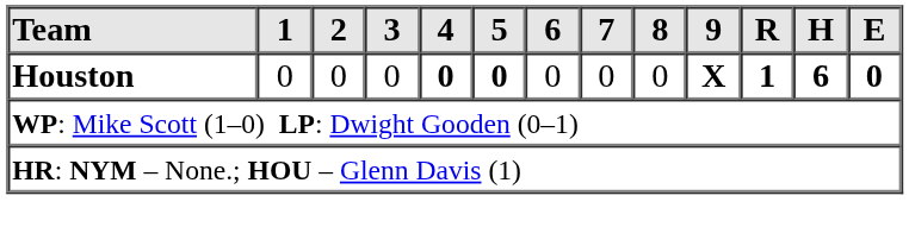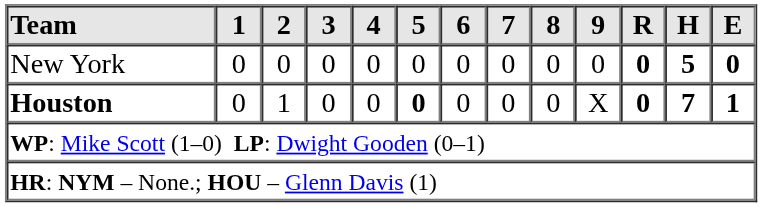 <table border="1" cellspacing="0"  style="width:425px; margin-left:3em;">
 <tr style="text-align:center; background:#e6e6e6;">
 <th style="text-align:left; width:28%;">Team</th>
 <th width=6%>1</th>
 <th width=6%>2</th>
 <th width=6%>3</th>
 <th width=6%>4</th>
 <th width=6%>5</th>
 <th width=6%>6</th>
 <th width=6%>7</th>
 <th width=6%>8</th>
 <th width=6%>9</th>
 <th width=6%>R</th>
 <th width=6%>H</th>
 <th width=6%>E</th>
 </tr>
 <tr style="text-align:center;">
-<td align=left><strong>Houston</strong></td>
+<td align=left>New York</td>
+<td>0</td>
+<td>0</td>
+<td>0</td>
+<td>0</td>
+<td>0</td>
+<td>0</td>
 <td>0</td>
 <td>0</td>
 <td>0</td>
 <td><strong>0</strong></td>
+<td><strong>5</strong></td>
+<td><strong>0</strong></td>
+</tr>
+<tr style="text-align:center;">
+<td align=left><strong>Houston</strong></td>
+<td>0</td>
+<td>1</td>
+<td>0</td>
+<td>0</td>
 <td><strong>0</strong></td>
 <td>0</td>
 <td>0</td>
 <td>0</td>
-<td><strong>X</strong></td>
+<td>X</td>
+<td><strong>0</strong></td>
+<td><strong>7</strong></td>
 <td><strong>1</strong></td>
-<td><strong>6</strong></td>
-<td><strong>0</strong></td>
 </tr>
 <tr style="text-align:left;">
 <td colspan=13><small><strong>WP</strong>: <a href='#'>Mike Scott</a> (1–0)  <strong>LP</strong>: <a href='#'>Dwight Gooden</a> (0–1)</small></td>
 </tr>
 <tr style="text-align:left;">
 <td colspan=13><small><strong>HR</strong>: <strong>NYM</strong> – None.; <strong>HOU</strong> – <a href='#'>Glenn Davis</a> (1)</small></td>
 </tr>
 </table>
